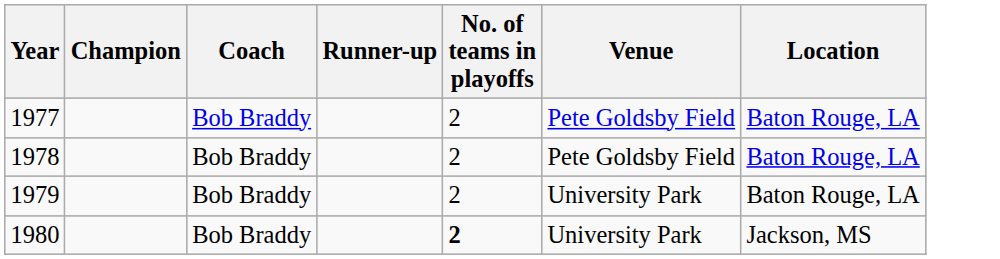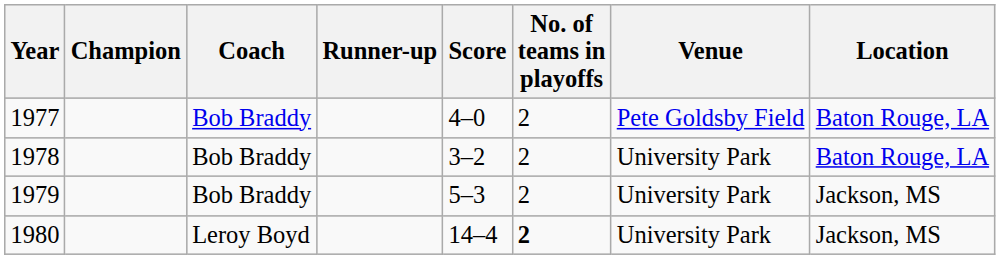 <table class="wikitable sortable">
 <tr>
 <th>Year</th>
 <th>Champion</th>
 <th>Coach</th>
 <th>Runner-up</th>
+<th>Score</th>
 <th>No. of<br>teams in<br>playoffs</th>
 <th>Venue</th>
 <th>Location</th>
 </tr>
 <tr>
 <td>1977</td>
 <td></td>
 <td><a href='#'>Bob Braddy</a></td>
 <td></td>
+<td>4–0</td>
 <td>2</td>
 <td><a href='#'>Pete Goldsby Field</a></td>
 <td><a href='#'>Baton Rouge, LA</a></td>
 </tr>
 <tr>
 <td>1978</td>
 <td></td>
 <td>Bob Braddy</td>
 <td></td>
+<td>3–2</td>
 <td>2</td>
-<td>Pete Goldsby Field</td>
+<td>University Park</td>
 <td><a href='#'>Baton Rouge, LA</a></td>
 </tr>
 <tr>
 <td>1979</td>
 <td></td>
 <td>Bob Braddy</td>
 <td></td>
+<td>5–3</td>
 <td>2</td>
 <td>University Park</td>
-<td>Baton Rouge, LA</td>
+<td>Jackson, MS</td>
 </tr>
 <tr>
 <td>1980</td>
 <td></td>
-<td>Bob Braddy</td>
+<td>Leroy Boyd</td>
 <td></td>
+<td>14–4</td>
 <td><strong>2</strong></td>
 <td>University Park</td>
 <td>Jackson, MS</td>
 </tr>
 </table>
